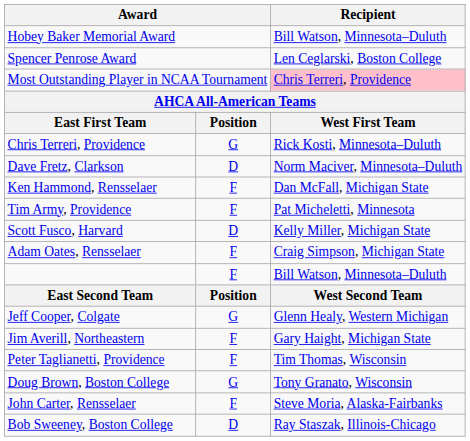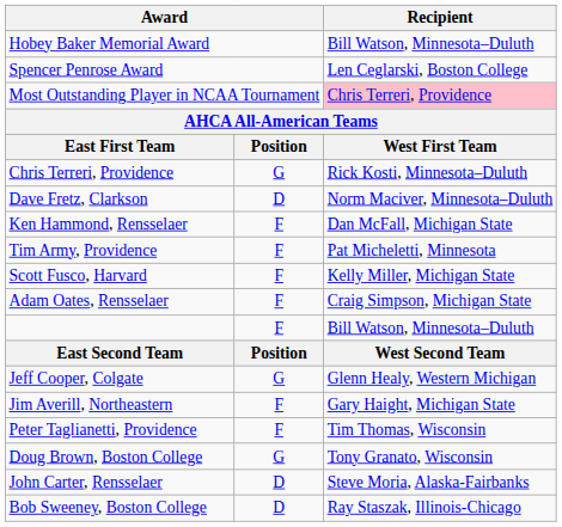 <table class="wikitable">
 <tr>
 <th colspan=2>Award</th>
 <th>Recipient</th>
 </tr>
 <tr>
 <td colspan=2><a href='#'>Hobey Baker Memorial Award</a></td>
 <td><a href='#'>Bill Watson</a>, <a href='#'>Minnesota–Duluth</a></td>
 </tr>
 <tr>
 <td colspan=2><a href='#'>Spencer Penrose Award</a></td>
 <td><a href='#'>Len Ceglarski</a>, <a href='#'>Boston College</a></td>
 </tr>
 <tr>
 <td colspan=2><a href='#'>Most Outstanding Player in NCAA Tournament</a></td>
 <td style="background: pink;"><a href='#'>Chris Terreri</a>, <a href='#'>Providence</a></td>
 </tr>
 <tr>
 <th colspan=3><a href='#'>AHCA All-American Teams</a></th>
 </tr>
 <tr>
 <th>East First Team</th>
 <th>  Position  </th>
 <th>West First Team</th>
 </tr>
 <tr>
 <td><a href='#'>Chris Terreri</a>, <a href='#'>Providence</a></td>
 <td align=center><a href='#'>G</a></td>
 <td><a href='#'>Rick Kosti</a>, <a href='#'>Minnesota–Duluth</a></td>
 </tr>
 <tr>
 <td><a href='#'>Dave Fretz</a>, <a href='#'>Clarkson</a></td>
 <td align=center><a href='#'>D</a></td>
 <td><a href='#'>Norm Maciver</a>, <a href='#'>Minnesota–Duluth</a></td>
 </tr>
 <tr>
 <td><a href='#'>Ken Hammond</a>, <a href='#'>Rensselaer</a></td>
 <td align=center><a href='#'>F</a></td>
 <td><a href='#'>Dan McFall</a>, <a href='#'>Michigan State</a></td>
 </tr>
 <tr>
 <td><a href='#'>Tim Army</a>, <a href='#'>Providence</a></td>
 <td align=center><a href='#'>F</a></td>
 <td><a href='#'>Pat Micheletti</a>, <a href='#'>Minnesota</a></td>
 </tr>
 <tr>
 <td><a href='#'>Scott Fusco</a>, <a href='#'>Harvard</a></td>
-<td align=center><a href='#'>D</a></td>
+<td align=center><a href='#'>F</a></td>
 <td><a href='#'>Kelly Miller</a>, <a href='#'>Michigan State</a></td>
 </tr>
 <tr>
 <td><a href='#'>Adam Oates</a>, <a href='#'>Rensselaer</a></td>
 <td align=center><a href='#'>F</a></td>
 <td><a href='#'>Craig Simpson</a>, <a href='#'>Michigan State</a></td>
 </tr>
 <tr>
 <td></td>
 <td align=center><a href='#'>F</a></td>
 <td><a href='#'>Bill Watson</a>, <a href='#'>Minnesota–Duluth</a></td>
 </tr>
 <tr>
 <th>East Second Team</th>
 <th>  Position  </th>
 <th>West Second Team</th>
 </tr>
 <tr>
 <td><a href='#'>Jeff Cooper</a>, <a href='#'>Colgate</a></td>
 <td align=center><a href='#'>G</a></td>
 <td><a href='#'>Glenn Healy</a>, <a href='#'>Western Michigan</a></td>
 </tr>
 <tr>
 <td><a href='#'>Jim Averill</a>, <a href='#'>Northeastern</a></td>
 <td align=center><a href='#'>F</a></td>
 <td><a href='#'>Gary Haight</a>, <a href='#'>Michigan State</a></td>
 </tr>
 <tr>
 <td><a href='#'>Peter Taglianetti</a>, <a href='#'>Providence</a></td>
 <td align=center><a href='#'>F</a></td>
 <td><a href='#'>Tim Thomas</a>, <a href='#'>Wisconsin</a></td>
 </tr>
 <tr>
 <td><a href='#'>Doug Brown</a>, <a href='#'>Boston College</a></td>
 <td align=center><a href='#'>G</a></td>
 <td><a href='#'>Tony Granato</a>, <a href='#'>Wisconsin</a></td>
 </tr>
 <tr>
 <td><a href='#'>John Carter</a>, <a href='#'>Rensselaer</a></td>
-<td align=center><a href='#'>F</a></td>
+<td align=center><a href='#'>D</a></td>
 <td><a href='#'>Steve Moria</a>, <a href='#'>Alaska-Fairbanks</a></td>
 </tr>
 <tr>
 <td><a href='#'>Bob Sweeney</a>, <a href='#'>Boston College</a></td>
 <td align=center><a href='#'>D</a></td>
 <td><a href='#'>Ray Staszak</a>, <a href='#'>Illinois-Chicago</a></td>
 </tr>
 </table>
